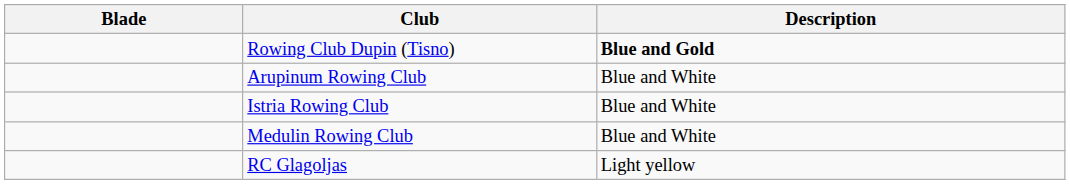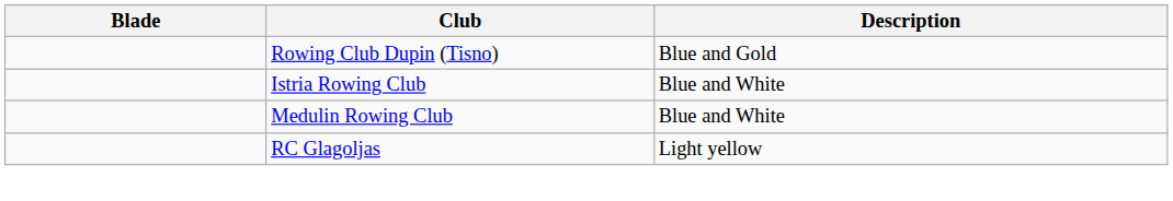 <table class="wikitable">
 <tr>
 <th width=200>Blade</th>
 <th width=300>Club</th>
 <th width=400>Description</th>
 </tr>
 <tr>
 <td></td>
 <td><a href='#'>Rowing Club Dupin</a> (<a href='#'>Tisno</a>)</td>
-<td><strong>Blue and Gold</strong></td>
-</tr>
-<tr>
-<td></td>
-<td><a href='#'>Arupinum Rowing Club</a></td>
-<td>Blue and White</td>
+<td>Blue and Gold</td>
 </tr>
 <tr>
 <td></td>
 <td><a href='#'>Istria Rowing Club</a></td>
 <td>Blue and White</td>
 </tr>
 <tr>
 <td></td>
 <td><a href='#'>Medulin Rowing Club</a></td>
 <td>Blue and White</td>
 </tr>
 <tr>
 <td></td>
 <td><a href='#'>RC Glagoljas</a></td>
 <td>Light yellow</td>
 </tr>
 </table>
